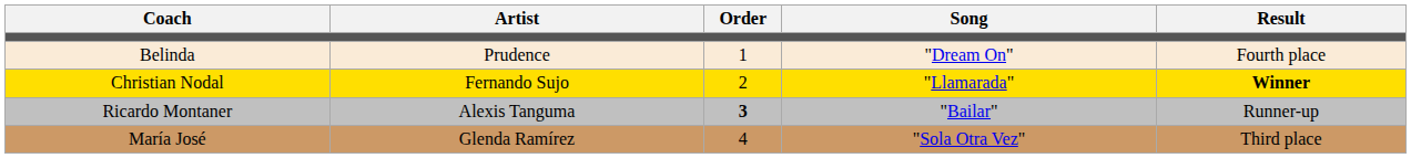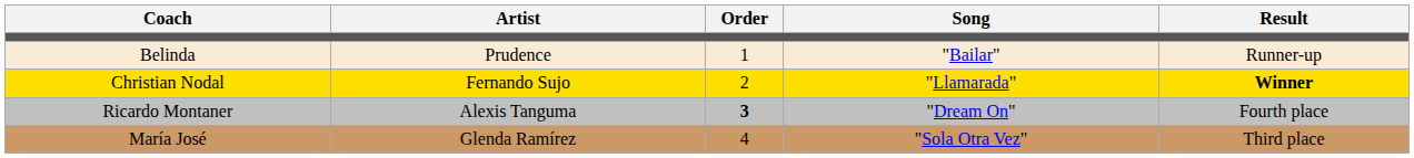 <table class="wikitable" style="text-align:center; width:100%;">
 <tr>
 <th scope="col" width="13%">Coach</th>
 <th scope="col" width="15%">Artist</th>
 <th scope="col" width="02%">Order</th>
 <th scope="col" width="15%">Song</th>
 <th scope="col" width="10%">Result</th>
 </tr>
 <tr>
 <td colspan="5" style="background:#555;"></td>
 </tr>
 <tr bgcolor="AntiqueWhite">
 <td>Belinda</td>
 <td>Prudence</td>
 <td>1</td>
-<td>"<a href='#'>Dream On</a>"</td>
-<td>Fourth place</td>
+<td>"<a href='#'>Bailar</a>"</td>
+<td>Runner-up</td>
 </tr>
 <tr bgcolor="#FFDF00">
 <td>Christian Nodal</td>
 <td>Fernando Sujo</td>
 <td>2</td>
 <td>"<a href='#'>Llamarada</a>"</td>
 <td><strong>Winner</strong></td>
 </tr>
 <tr bgcolor="silver">
 <td>Ricardo Montaner</td>
 <td>Alexis Tanguma</td>
 <td><strong>3</strong></td>
-<td>"<a href='#'>Bailar</a>"</td>
-<td>Runner-up</td>
+<td>"<a href='#'>Dream On</a>"</td>
+<td>Fourth place</td>
 </tr>
 <tr bgcolor="#c96">
 <td>María José</td>
 <td>Glenda Ramírez</td>
 <td>4</td>
 <td>"<a href='#'>Sola Otra Vez</a>"</td>
 <td>Third place</td>
 </tr>
 <tr>
 </tr>
 </table>
